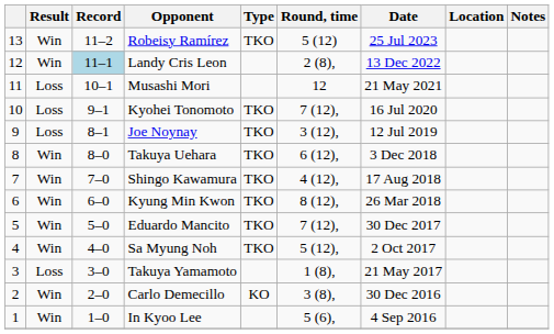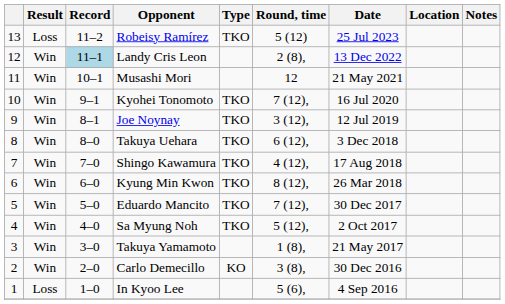 <table class="wikitable" style="text-align:center">
 <tr>
 <th></th>
 <th>Result</th>
 <th>Record</th>
 <th>Opponent</th>
 <th>Type</th>
 <th>Round, time</th>
 <th>Date</th>
 <th>Location</th>
 <th>Notes</th>
 </tr>
 <tr>
 <td>13</td>
-<td>Win</td>
+<td>Loss</td>
 <td>11–2</td>
 <td style="text-align:left;"><a href='#'>Robeisy Ramírez</a></td>
 <td>TKO</td>
 <td>5 (12) </td>
 <td><a href='#'>25 Jul 2023</a></td>
 <td style="text-align:left;"></td>
 <td style="text-align:left;"></td>
 </tr>
 <tr>
 <td>12</td>
 <td>Win</td>
 <td style="background: lightblue;">11–1</td>
 <td style="text-align:left;">Landy Cris Leon</td>
 <td></td>
 <td>2 (8), </td>
 <td><a href='#'>13 Dec 2022</a></td>
 <td style="text-align:left;"></td>
 <td style="text-align:left;"></td>
 </tr>
 <tr>
 <td>11</td>
-<td>Loss</td>
+<td>Win</td>
 <td>10–1</td>
 <td style="text-align:left;">Musashi Mori</td>
 <td></td>
 <td>12</td>
 <td>21 May 2021</td>
 <td style="text-align:left;"></td>
 <td style="text-align:left;"></td>
 </tr>
 <tr>
 <td>10</td>
-<td>Loss</td>
+<td>Win</td>
 <td>9–1</td>
 <td style="text-align:left;">Kyohei Tonomoto</td>
 <td>TKO</td>
 <td>7 (12), </td>
 <td>16 Jul 2020</td>
 <td style="text-align:left;"></td>
 <td style="text-align:left;"></td>
 </tr>
 <tr>
 <td>9</td>
-<td>Loss</td>
+<td>Win</td>
 <td>8–1</td>
 <td style="text-align:left;"><a href='#'>Joe Noynay</a></td>
 <td>TKO</td>
 <td>3 (12), </td>
 <td>12 Jul 2019</td>
 <td style="text-align:left;"></td>
 <td style="text-align:left;"></td>
 </tr>
 <tr>
 <td>8</td>
 <td>Win</td>
 <td>8–0</td>
 <td style="text-align:left;">Takuya Uehara</td>
 <td>TKO</td>
 <td>6 (12), </td>
 <td>3 Dec 2018</td>
 <td style="text-align:left;"></td>
 <td style="text-align:left;"></td>
 </tr>
 <tr>
 <td>7</td>
 <td>Win</td>
 <td>7–0</td>
 <td style="text-align:left;">Shingo Kawamura</td>
 <td>TKO</td>
 <td>4 (12), </td>
 <td>17 Aug 2018</td>
 <td style="text-align:left;"></td>
 <td style="text-align:left;"></td>
 </tr>
 <tr>
 <td>6</td>
 <td>Win</td>
 <td>6–0</td>
 <td style="text-align:left;">Kyung Min Kwon</td>
 <td>TKO</td>
 <td>8 (12), </td>
 <td>26 Mar 2018</td>
 <td style="text-align:left;"></td>
 <td style="text-align:left;"></td>
 </tr>
 <tr>
 <td>5</td>
 <td>Win</td>
 <td>5–0</td>
 <td style="text-align:left;">Eduardo Mancito</td>
 <td>TKO</td>
 <td>7 (12), </td>
 <td>30 Dec 2017</td>
 <td style="text-align:left;"></td>
 <td style="text-align:left;"></td>
 </tr>
 <tr>
 <td>4</td>
 <td>Win</td>
 <td>4–0</td>
 <td style="text-align:left;">Sa Myung Noh</td>
 <td>TKO</td>
 <td>5 (12), </td>
 <td>2 Oct 2017</td>
 <td style="text-align:left;"></td>
 <td style="text-align:left;"></td>
 </tr>
 <tr>
 <td>3</td>
-<td>Loss</td>
+<td>Win</td>
 <td>3–0</td>
 <td style="text-align:left;">Takuya Yamamoto</td>
 <td></td>
 <td>1 (8), </td>
 <td>21 May 2017</td>
 <td style="text-align:left;"></td>
 <td></td>
 </tr>
 <tr>
 <td>2</td>
 <td>Win</td>
 <td>2–0</td>
 <td style="text-align:left;">Carlo Demecillo</td>
 <td>KO</td>
 <td>3 (8), </td>
 <td>30 Dec 2016</td>
 <td style="text-align:left;"></td>
 <td></td>
 </tr>
 <tr>
 <td>1</td>
-<td>Win</td>
+<td>Loss</td>
 <td>1–0</td>
 <td style="text-align:left;">In Kyoo Lee</td>
 <td></td>
 <td>5 (6), </td>
 <td>4 Sep 2016</td>
 <td style="text-align:left;"></td>
 <td></td>
 </tr>
 <tr>
 </tr>
 </table>
